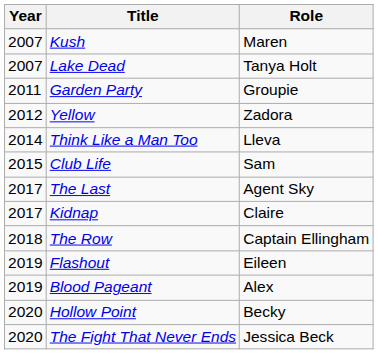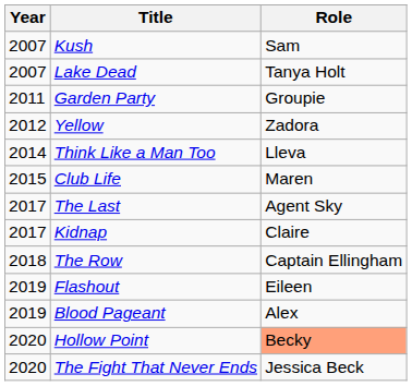 <table class="wikitable sortable">
 <tr>
 <th>Year</th>
 <th>Title</th>
 <th>Role</th>
 </tr>
 <tr>
 <td>2007</td>
 <td><em><a href='#'>Kush</a></em></td>
-<td>Maren</td>
+<td>Sam</td>
 </tr>
 <tr>
 <td>2007</td>
 <td><em><a href='#'>Lake Dead</a></em></td>
 <td>Tanya Holt</td>
 </tr>
 <tr>
 <td>2011</td>
 <td><em><a href='#'>Garden Party</a></em></td>
 <td>Groupie</td>
 </tr>
 <tr>
 <td>2012</td>
 <td><em><a href='#'>Yellow</a></em></td>
 <td>Zadora</td>
 </tr>
 <tr>
 <td>2014</td>
 <td><em><a href='#'>Think Like a Man Too</a></em></td>
 <td>Lleva</td>
 </tr>
 <tr>
 <td>2015</td>
 <td><em><a href='#'>Club Life</a></em></td>
-<td>Sam</td>
+<td>Maren</td>
 </tr>
 <tr>
 <td>2017</td>
 <td><em><a href='#'>The Last</a></em></td>
 <td>Agent Sky</td>
 </tr>
 <tr>
 <td>2017</td>
 <td><em><a href='#'>Kidnap</a></em></td>
 <td>Claire</td>
 </tr>
 <tr>
 <td>2018</td>
 <td><em><a href='#'>The Row</a></em></td>
 <td>Captain Ellingham</td>
 </tr>
 <tr>
 <td>2019</td>
 <td><em><a href='#'>Flashout</a></em></td>
 <td>Eileen</td>
 </tr>
 <tr>
 <td>2019</td>
 <td><em><a href='#'>Blood Pageant</a></em></td>
 <td>Alex</td>
 </tr>
 <tr>
 <td>2020</td>
 <td><em><a href='#'>Hollow Point</a></em></td>
-<td>Becky</td>
+<td style="background: lightsalmon;">Becky</td>
 </tr>
 <tr>
 <td>2020</td>
 <td><em><a href='#'>The Fight That Never Ends</a></em></td>
 <td>Jessica Beck</td>
 </tr>
 </table>
